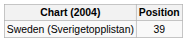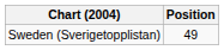 <table class="wikitable">
 <tr>
 <th>Chart (2004)</th>
 <th>Position</th>
 </tr>
 <tr>
 <td>Sweden (Sverigetopplistan)</td>
-<td style="text-align:center;">39</td>
+<td style="text-align:center;">49</td>
 </tr>
 </table>
